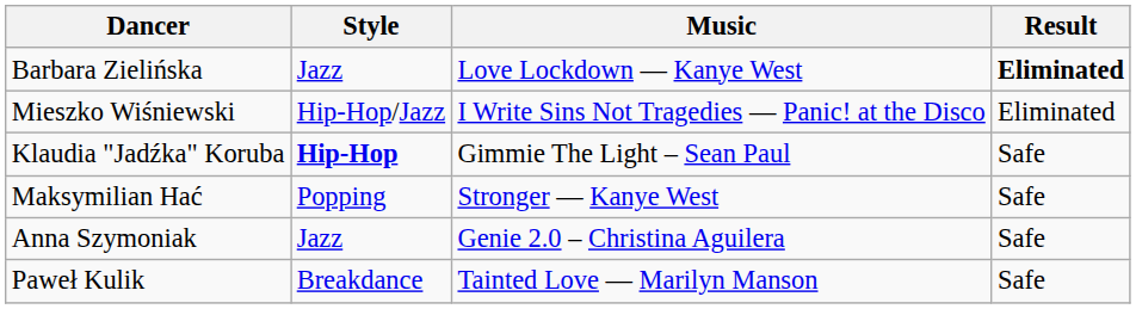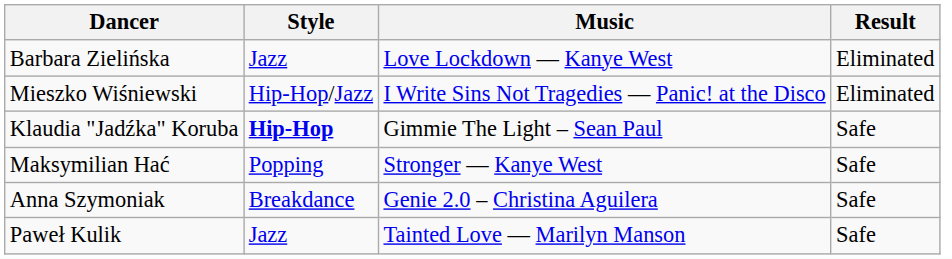 <table class="wikitable">
 <tr>
 <th>Dancer</th>
 <th>Style</th>
 <th>Music</th>
 <th>Result</th>
 </tr>
 <tr>
 <td>Barbara Zielińska</td>
 <td><a href='#'>Jazz</a></td>
 <td><a href='#'>Love Lockdown</a> — <a href='#'>Kanye West</a></td>
-<td><strong>Eliminated</strong></td>
+<td>Eliminated</td>
 </tr>
 <tr>
 <td>Mieszko Wiśniewski</td>
 <td><a href='#'>Hip-Hop</a>/<a href='#'>Jazz</a></td>
 <td><a href='#'>I Write Sins Not Tragedies</a> — <a href='#'>Panic! at the Disco</a></td>
 <td>Eliminated</td>
 </tr>
 <tr>
 <td>Klaudia "Jadźka" Koruba</td>
 <td><strong><a href='#'>Hip-Hop</a></strong></td>
 <td>Gimmie The Light – <a href='#'>Sean Paul</a></td>
 <td>Safe</td>
 </tr>
 <tr>
 <td>Maksymilian Hać</td>
 <td><a href='#'>Popping</a></td>
 <td><a href='#'>Stronger</a> — <a href='#'>Kanye West</a></td>
 <td>Safe</td>
 </tr>
 <tr>
 <td>Anna Szymoniak</td>
-<td><a href='#'>Jazz</a></td>
+<td><a href='#'>Breakdance</a></td>
 <td><a href='#'>Genie 2.0</a> – <a href='#'>Christina Aguilera</a></td>
 <td>Safe</td>
 </tr>
 <tr>
 <td>Paweł Kulik</td>
-<td><a href='#'>Breakdance</a></td>
+<td><a href='#'>Jazz</a></td>
 <td><a href='#'>Tainted Love</a> — <a href='#'>Marilyn Manson</a></td>
 <td>Safe</td>
 </tr>
 </table>
